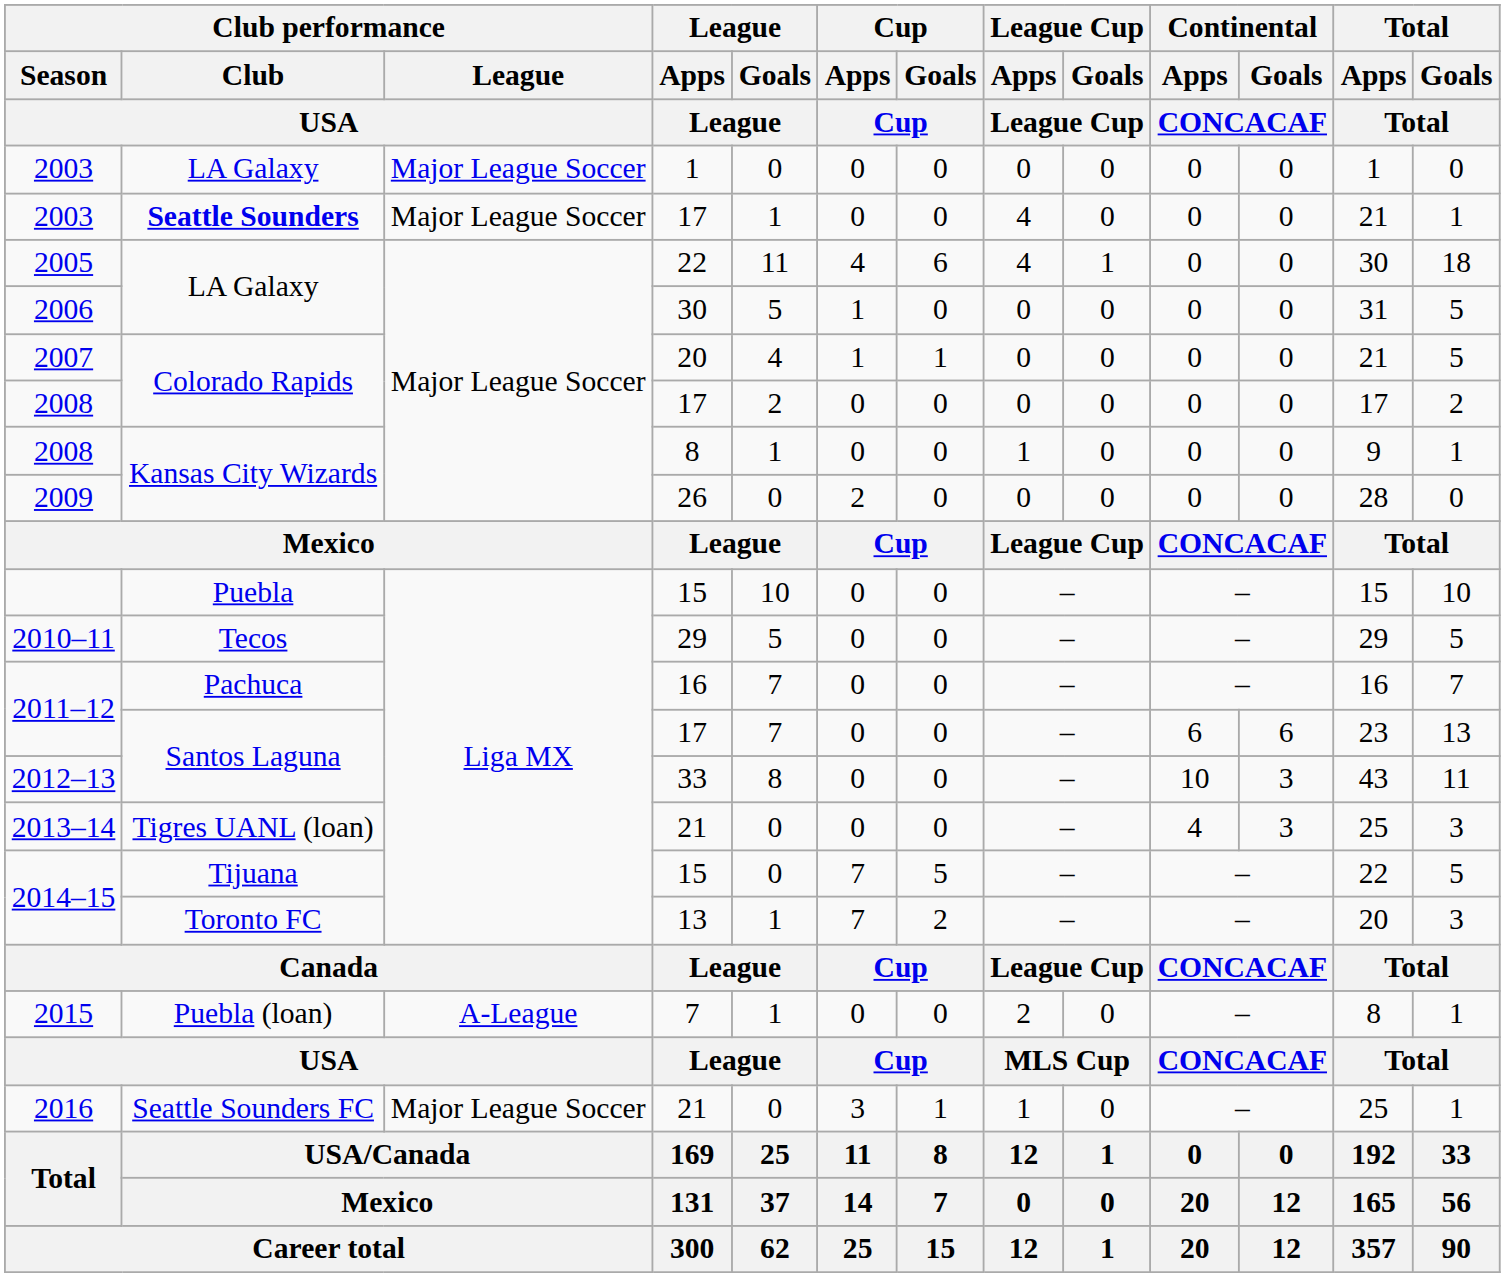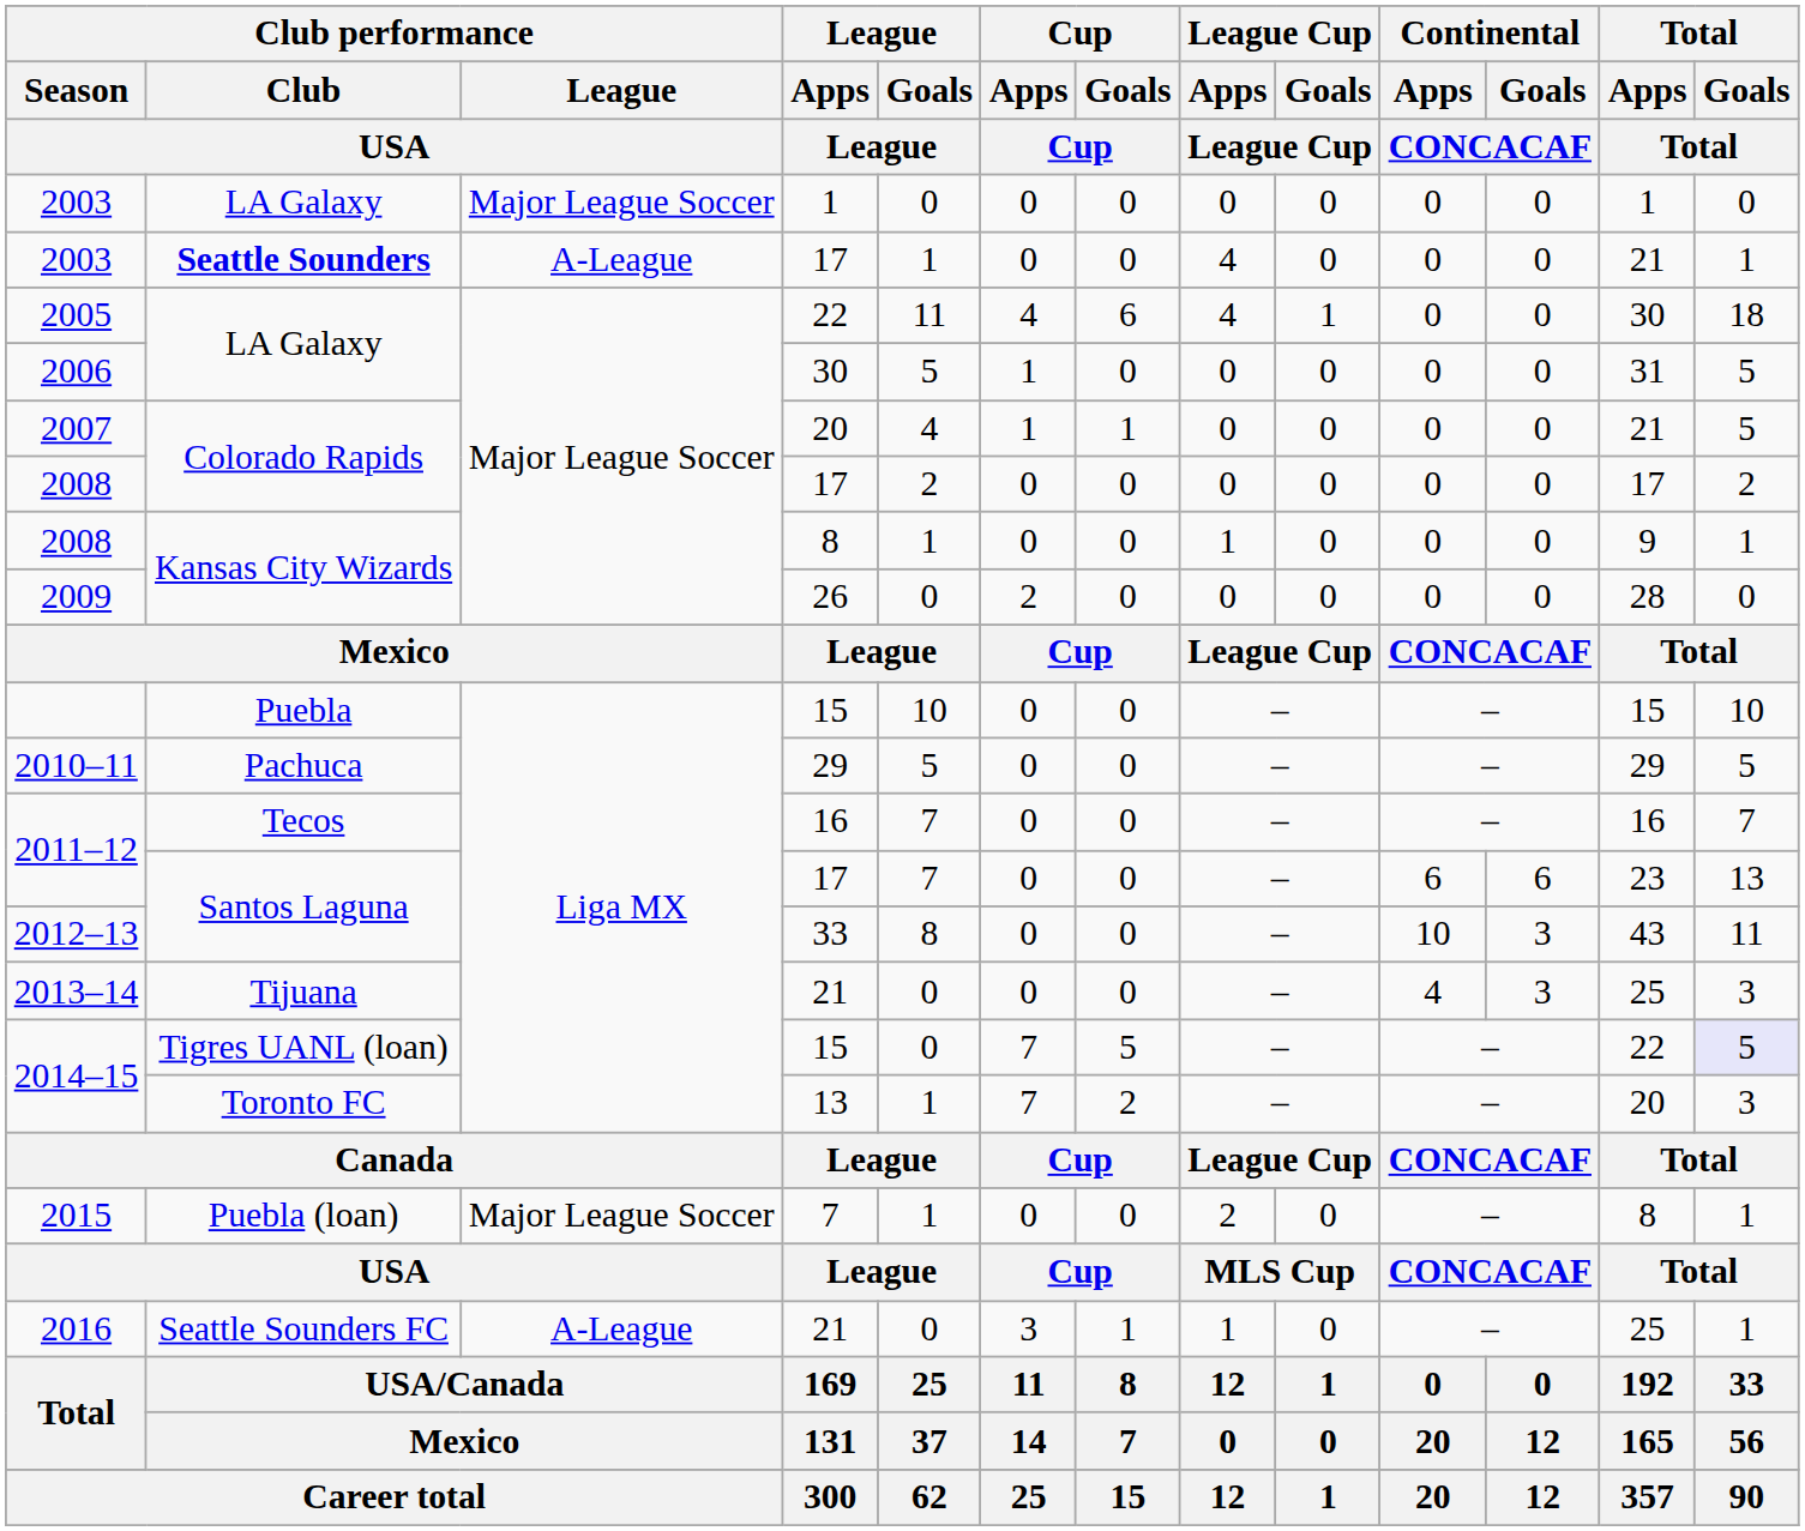 <table class="wikitable" style="text-align: center;">
 <tr>
 <th colspan=3>Club performance</th>
 <th colspan=2>League</th>
 <th colspan=2>Cup</th>
 <th colspan=2>League Cup</th>
 <th colspan=2>Continental</th>
 <th colspan=2>Total</th>
 </tr>
 <tr>
 <th>Season</th>
 <th>Club</th>
 <th>League</th>
 <th>Apps</th>
 <th>Goals</th>
 <th>Apps</th>
 <th>Goals</th>
 <th>Apps</th>
 <th>Goals</th>
 <th>Apps</th>
 <th>Goals</th>
 <th>Apps</th>
 <th>Goals</th>
 </tr>
 <tr>
 <th colspan=3>USA</th>
 <th colspan=2>League</th>
 <th colspan=2><a href='#'>Cup</a></th>
 <th colspan=2>League Cup</th>
 <th colspan=2><a href='#'>CONCACAF</a></th>
 <th colspan=2>Total</th>
 </tr>
 <tr>
 <td><a href='#'>2003</a></td>
 <td><a href='#'>LA Galaxy</a></td>
 <td><a href='#'>Major League Soccer</a></td>
 <td>1</td>
 <td>0</td>
 <td>0</td>
 <td>0</td>
 <td>0</td>
 <td>0</td>
 <td>0</td>
 <td>0</td>
 <td>1</td>
 <td>0</td>
 </tr>
 <tr>
 <td><a href='#'>2003</a></td>
 <td><strong><a href='#'>Seattle Sounders</a></strong></td>
-<td>Major League Soccer</td>
+<td><a href='#'>A-League</a></td>
 <td>17</td>
 <td>1</td>
 <td>0</td>
 <td>0</td>
 <td>4</td>
 <td>0</td>
 <td>0</td>
 <td>0</td>
 <td>21</td>
 <td>1</td>
 </tr>
 <tr>
 <td><a href='#'>2005</a></td>
 <td rowspan="2">LA Galaxy</td>
 <td rowspan="6">Major League Soccer</td>
 <td>22</td>
 <td>11</td>
 <td>4</td>
 <td>6</td>
 <td>4</td>
 <td>1</td>
 <td>0</td>
 <td>0</td>
 <td>30</td>
 <td>18</td>
 </tr>
 <tr>
 <td><a href='#'>2006</a></td>
 <td>30</td>
 <td>5</td>
 <td>1</td>
 <td>0</td>
 <td>0</td>
 <td>0</td>
 <td>0</td>
 <td>0</td>
 <td>31</td>
 <td>5</td>
 </tr>
 <tr>
 <td><a href='#'>2007</a></td>
 <td rowspan="2"><a href='#'>Colorado Rapids</a></td>
 <td>20</td>
 <td>4</td>
 <td>1</td>
 <td>1</td>
 <td>0</td>
 <td>0</td>
 <td>0</td>
 <td>0</td>
 <td>21</td>
 <td>5</td>
 </tr>
 <tr>
 <td><a href='#'>2008</a></td>
 <td>17</td>
 <td>2</td>
 <td>0</td>
 <td>0</td>
 <td>0</td>
 <td>0</td>
 <td>0</td>
 <td>0</td>
 <td>17</td>
 <td>2</td>
 </tr>
 <tr>
 <td><a href='#'>2008</a></td>
 <td rowspan="2"><a href='#'>Kansas City Wizards</a></td>
 <td>8</td>
 <td>1</td>
 <td>0</td>
 <td>0</td>
 <td>1</td>
 <td>0</td>
 <td>0</td>
 <td>0</td>
 <td>9</td>
 <td>1</td>
 </tr>
 <tr>
 <td><a href='#'>2009</a></td>
 <td>26</td>
 <td>0</td>
 <td>2</td>
 <td>0</td>
 <td>0</td>
 <td>0</td>
 <td>0</td>
 <td>0</td>
 <td>28</td>
 <td>0</td>
 </tr>
 <tr>
 <th colspan=3>Mexico</th>
 <th colspan=2>League</th>
 <th colspan=2><a href='#'>Cup</a></th>
 <th colspan=2>League Cup</th>
 <th colspan=2><a href='#'>CONCACAF</a></th>
 <th colspan=2>Total</th>
 </tr>
 <tr>
 <td></td>
 <td><a href='#'>Puebla</a></td>
 <td rowspan="8"><a href='#'>Liga MX</a></td>
 <td>15</td>
 <td>10</td>
 <td>0</td>
 <td>0</td>
 <td colspan="2">–</td>
 <td colspan="2">–</td>
 <td>15</td>
 <td>10</td>
 </tr>
 <tr>
 <td><a href='#'>2010–11</a></td>
-<td><a href='#'>Tecos</a></td>
+<td><a href='#'>Pachuca</a></td>
 <td>29</td>
 <td>5</td>
 <td>0</td>
 <td>0</td>
 <td colspan="2">–</td>
 <td colspan="2">–</td>
 <td>29</td>
 <td>5</td>
 </tr>
 <tr>
 <td rowspan="2"><a href='#'>2011–12</a></td>
-<td><a href='#'>Pachuca</a></td>
+<td><a href='#'>Tecos</a></td>
 <td>16</td>
 <td>7</td>
 <td>0</td>
 <td>0</td>
 <td colspan="2">–</td>
 <td colspan="2">–</td>
 <td>16</td>
 <td>7</td>
 </tr>
 <tr>
 <td rowspan="2"><a href='#'>Santos Laguna</a></td>
 <td>17</td>
 <td>7</td>
 <td>0</td>
 <td>0</td>
 <td colspan="2">–</td>
 <td>6</td>
 <td>6</td>
 <td>23</td>
 <td>13</td>
 </tr>
 <tr>
 <td><a href='#'>2012–13</a></td>
 <td>33</td>
 <td>8</td>
 <td>0</td>
 <td>0</td>
 <td colspan="2">–</td>
 <td>10</td>
 <td>3</td>
 <td>43</td>
 <td>11</td>
 </tr>
 <tr>
 <td><a href='#'>2013–14</a></td>
-<td><a href='#'>Tigres UANL</a> (loan)</td>
+<td><a href='#'>Tijuana</a></td>
 <td>21</td>
 <td>0</td>
 <td>0</td>
 <td>0</td>
 <td colspan="2">–</td>
 <td>4</td>
 <td>3</td>
 <td>25</td>
 <td>3</td>
 </tr>
 <tr>
 <td rowspan="2"><a href='#'>2014–15</a></td>
-<td><a href='#'>Tijuana</a></td>
+<td><a href='#'>Tigres UANL</a> (loan)</td>
 <td>15</td>
 <td>0</td>
 <td>7</td>
 <td>5</td>
 <td colspan="2">–</td>
 <td colspan="2">–</td>
 <td>22</td>
-<td>5</td>
+<td style="background: lavender;">5</td>
 </tr>
 <tr>
 <td><a href='#'>Toronto FC</a></td>
 <td>13</td>
 <td>1</td>
 <td>7</td>
 <td>2</td>
 <td colspan="2">–</td>
 <td colspan="2">–</td>
 <td>20</td>
 <td>3</td>
 </tr>
 <tr>
 <th colspan=3>Canada</th>
 <th colspan=2>League</th>
 <th colspan=2><a href='#'>Cup</a></th>
 <th colspan=2>League Cup</th>
 <th colspan=2><a href='#'>CONCACAF</a></th>
 <th colspan=2>Total</th>
 </tr>
 <tr>
 <td><a href='#'>2015</a></td>
 <td><a href='#'>Puebla</a> (loan)</td>
-<td><a href='#'>A-League</a></td>
+<td>Major League Soccer</td>
 <td>7</td>
 <td>1</td>
 <td>0</td>
 <td>0</td>
 <td>2</td>
 <td>0</td>
 <td colspan="2">–</td>
 <td>8</td>
 <td>1</td>
 </tr>
 <tr>
 <th colspan=3>USA</th>
 <th colspan=2>League</th>
 <th colspan=2><a href='#'>Cup</a></th>
 <th colspan=2>MLS Cup</th>
 <th colspan=2><a href='#'>CONCACAF</a></th>
 <th colspan=2>Total</th>
 </tr>
 <tr>
 <td><a href='#'>2016</a></td>
 <td><a href='#'>Seattle Sounders FC</a></td>
-<td>Major League Soccer</td>
+<td><a href='#'>A-League</a></td>
 <td>21</td>
 <td>0</td>
 <td>3</td>
 <td>1</td>
 <td>1</td>
 <td>0</td>
 <td colspan="2">–</td>
 <td>25</td>
 <td>1</td>
 </tr>
 <tr>
 <th rowspan=2>Total</th>
 <th colspan=2>USA/Canada</th>
 <th>169</th>
 <th>25</th>
 <th>11</th>
 <th>8</th>
 <th>12</th>
 <th>1</th>
 <th>0</th>
 <th>0</th>
 <th>192</th>
 <th>33</th>
 </tr>
 <tr>
 <th colspan=2>Mexico</th>
 <th>131</th>
 <th>37</th>
 <th>14</th>
 <th>7</th>
 <th>0</th>
 <th>0</th>
 <th>20</th>
 <th>12</th>
 <th>165</th>
 <th>56</th>
 </tr>
 <tr>
 <th colspan=3>Career total</th>
 <th>300</th>
 <th>62</th>
 <th>25</th>
 <th>15</th>
 <th>12</th>
 <th>1</th>
 <th>20</th>
 <th>12</th>
 <th>357</th>
 <th>90</th>
 </tr>
 </table>
